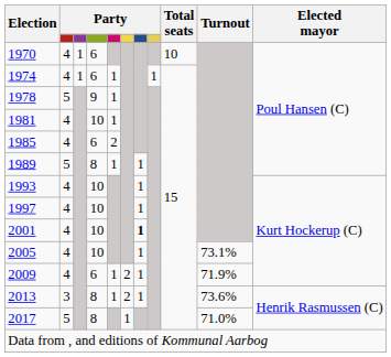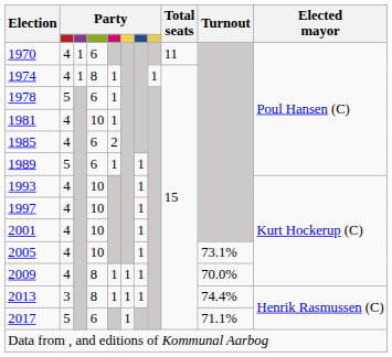 <table class="wikitable">
 <tr>
 <th rowspan=2>Election</th>
 <th colspan=7>Party</th>
 <th rowspan=2>Total<br>seats</th>
 <th rowspan=2>Turnout</th>
 <th rowspan=2>Elected<br>mayor</th>
 </tr>
 <tr>
 <td style="background:#B5211D;"><strong><a href='#'></a></strong></td>
 <td style="background:#843A93;"><strong><a href='#'></a></strong></td>
 <td style="background:#89A920;"><strong><a href='#'></a></strong></td>
 <td style="background:#C9096C;"><strong><a href='#'></a></strong></td>
 <td style="background:#F4D44D;"><strong><a href='#'></a></strong></td>
 <td style="background:#254C85;"><strong><a href='#'></a></strong></td>
 <td style="background:#E3CF57;"><strong><a href='#'></a></strong></td>
 </tr>
 <tr>
 <td><a href='#'>1970</a></td>
 <td>4</td>
 <td>1</td>
 <td>6</td>
 <td style="background:#CDC9C9;"></td>
 <td style="background:#CDC9C9;" rowspan=10></td>
 <td style="background:#CDC9C9;" rowspan=5></td>
 <td style="background:#CDC9C9;"></td>
-<td>10</td>
+<td>11</td>
 <td style="background:#CDC9C9;" rowspan=9></td>
 <td rowspan=6><a href='#'>Poul Hansen</a> (C)</td>
 </tr>
 <tr>
 <td><a href='#'>1974</a></td>
 <td>4</td>
 <td>1</td>
-<td>6</td>
+<td>8</td>
 <td>1</td>
 <td>1</td>
 <td rowspan=12>15</td>
 </tr>
 <tr>
 <td><a href='#'>1978</a></td>
 <td>5</td>
 <td style="background:#CDC9C9;" rowspan=11></td>
-<td>9</td>
+<td>6</td>
 <td>1</td>
 <td style="background:#CDC9C9;" rowspan=11></td>
 </tr>
 <tr>
 <td><a href='#'>1981</a></td>
 <td>4</td>
 <td>10</td>
 <td>1</td>
 </tr>
 <tr>
 <td><a href='#'>1985</a></td>
 <td>4</td>
 <td>6</td>
 <td>2</td>
 </tr>
 <tr>
 <td><a href='#'>1989</a></td>
 <td>5</td>
-<td>8</td>
+<td>6</td>
 <td>1</td>
 <td>1</td>
 </tr>
 <tr>
 <td><a href='#'>1993</a></td>
 <td>4</td>
 <td>10</td>
 <td style="background:#CDC9C9;" rowspan=4></td>
 <td>1</td>
 <td rowspan=5><a href='#'>Kurt Hockerup</a> (C)</td>
 </tr>
 <tr>
 <td><a href='#'>1997</a></td>
 <td>4</td>
 <td>10</td>
 <td>1</td>
 </tr>
 <tr>
 <td><a href='#'>2001</a></td>
 <td>4</td>
 <td>10</td>
-<td><strong>1</strong></td>
+<td>1</td>
 </tr>
 <tr>
 <td><a href='#'>2005</a></td>
 <td>4</td>
 <td>10</td>
 <td>1</td>
 <td>73.1%</td>
 </tr>
 <tr>
 <td><a href='#'>2009</a></td>
 <td>4</td>
-<td>6</td>
+<td>8</td>
 <td>1</td>
-<td>2</td>
 <td>1</td>
-<td>71.9%</td>
+<td>1</td>
+<td>70.0%</td>
 </tr>
 <tr>
 <td><a href='#'>2013</a></td>
 <td>3</td>
 <td>8</td>
 <td>1</td>
-<td>2</td>
 <td>1</td>
-<td>73.6%</td>
+<td>1</td>
+<td>74.4%</td>
 <td rowspan=2><a href='#'>Henrik Rasmussen</a> (C)</td>
 </tr>
 <tr>
 <td><a href='#'>2017</a></td>
 <td>5</td>
-<td>8</td>
+<td>6</td>
 <td style="background:#CDC9C9;"></td>
 <td>1</td>
 <td style="background:#CDC9C9;"></td>
-<td>71.0%</td>
+<td>71.1%</td>
 </tr>
 <tr>
 <td colspan=14>Data from ,  and editions of <em>Kommunal Aarbog</em></td>
 </tr>
 </table>
